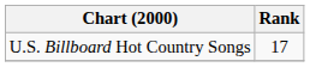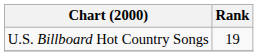 <table class="wikitable">
 <tr>
 <th>Chart (2000)</th>
 <th>Rank</th>
 </tr>
 <tr>
 <td>U.S. <em>Billboard</em> Hot Country Songs</td>
-<td align="center">17</td>
+<td align="center">19</td>
 </tr>
 <tr>
 </tr>
 </table>
